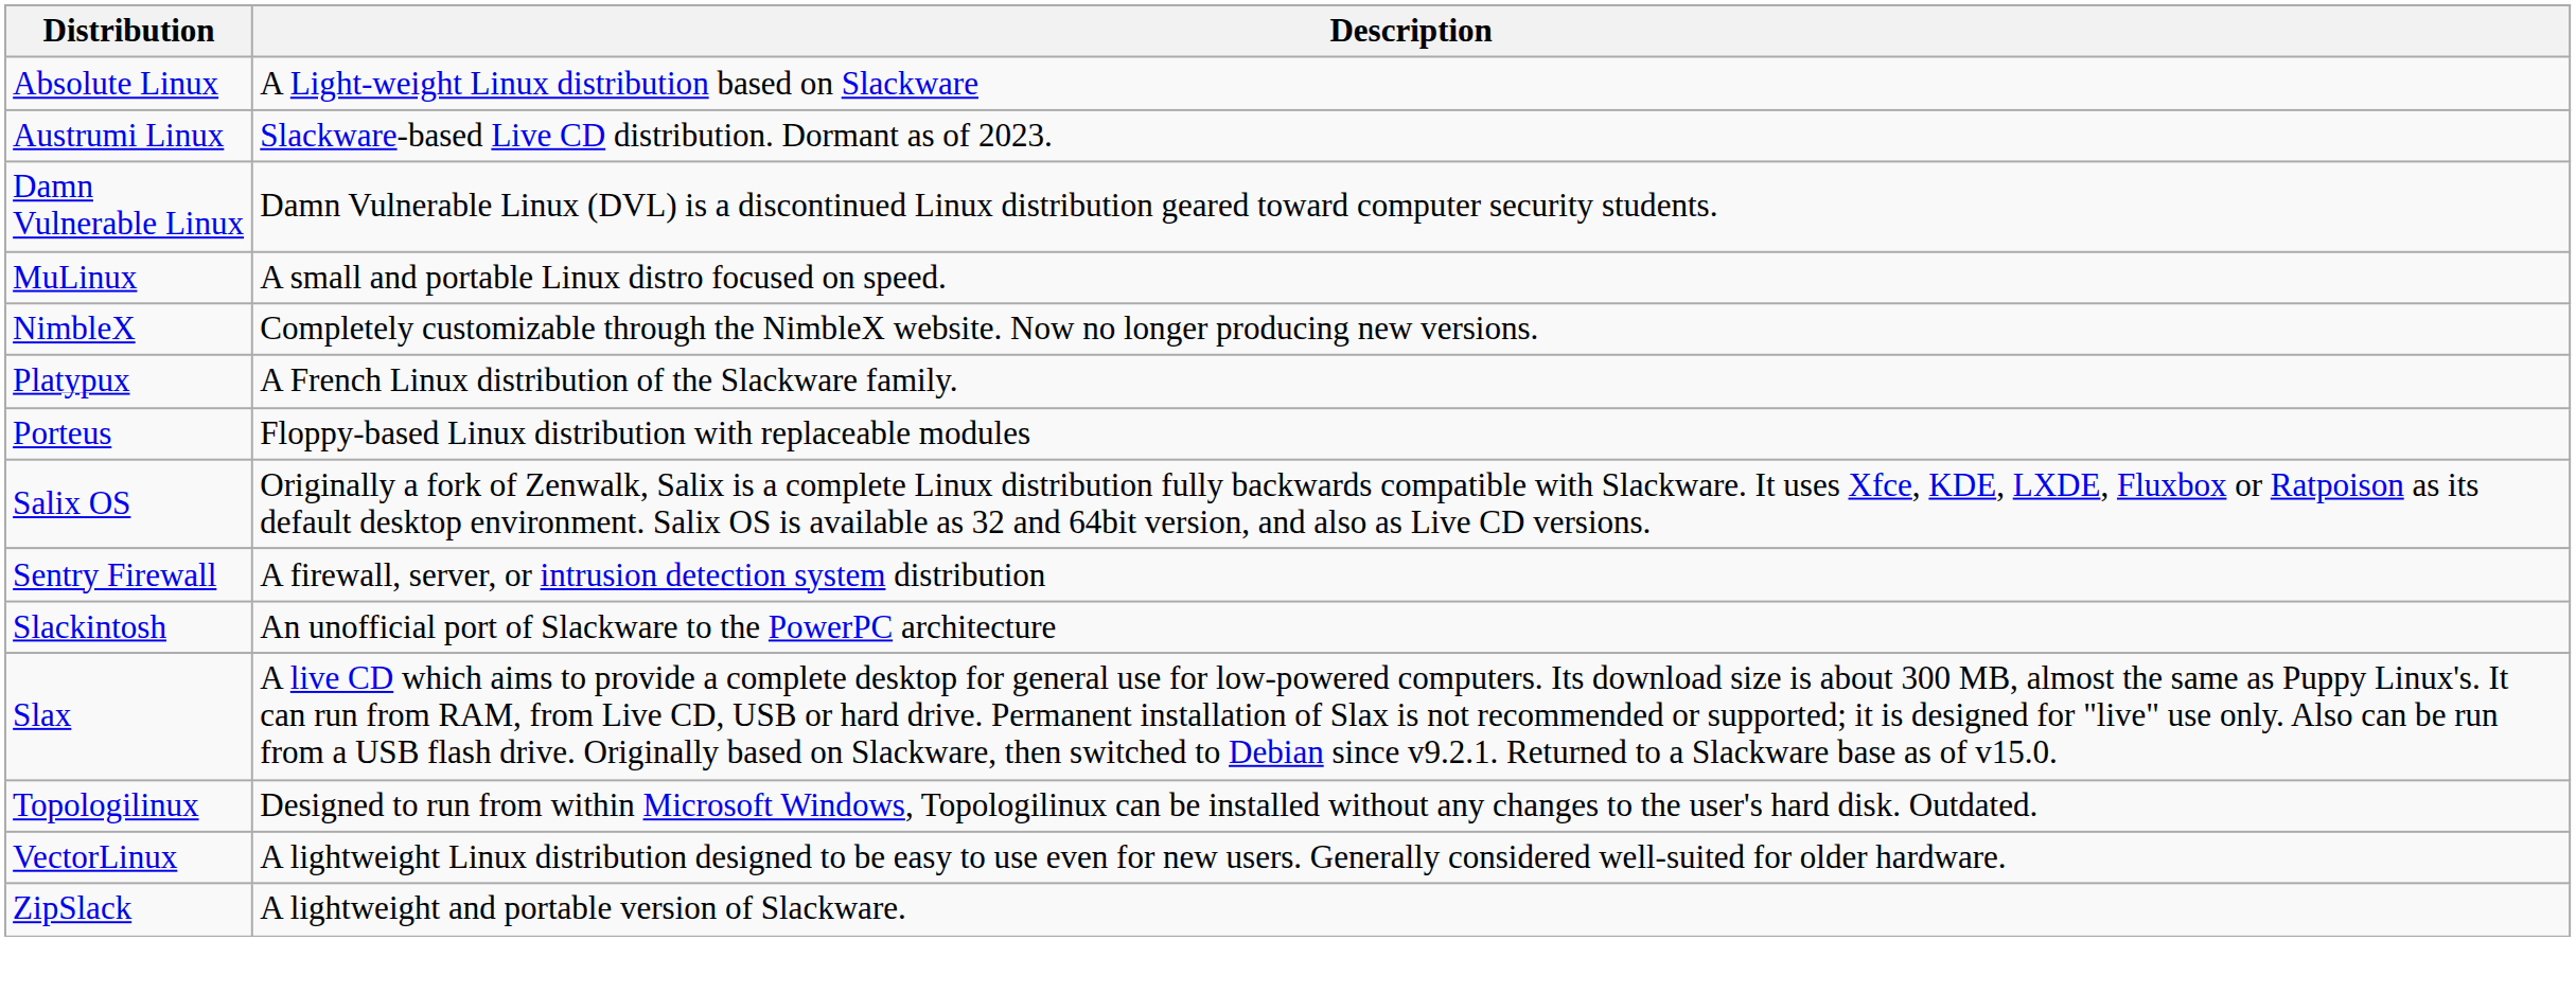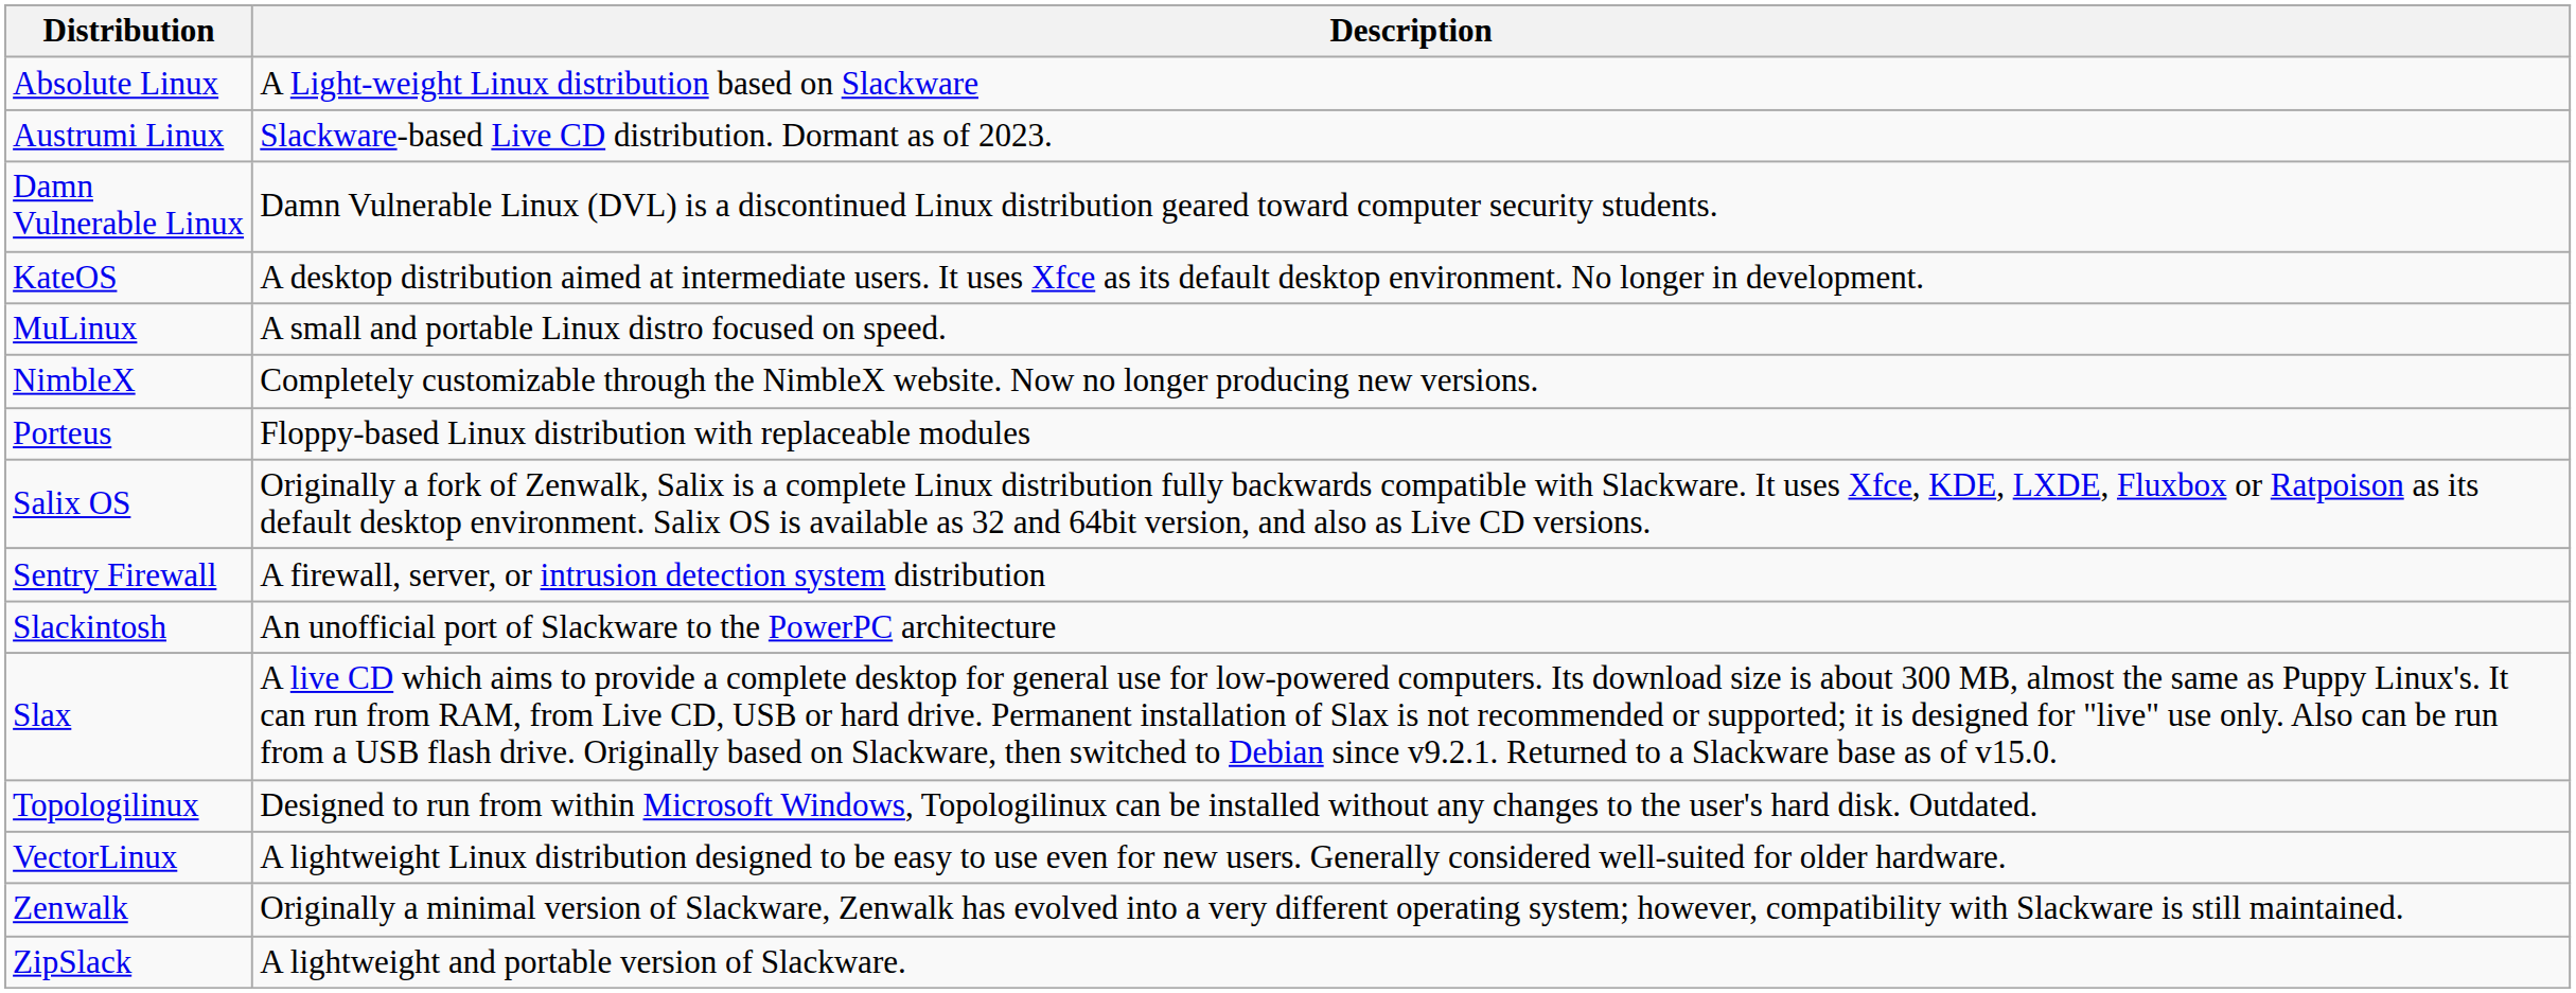 <table class="wikitable">
 <tr>
 <th>Distribution</th>
 <th>Description</th>
 </tr>
 <tr>
 <td><a href='#'>Absolute Linux</a></td>
 <td>A <a href='#'>Light-weight Linux distribution</a> based on <a href='#'>Slackware</a></td>
 </tr>
 <tr>
 <td><a href='#'>Austrumi Linux</a></td>
 <td><a href='#'>Slackware</a>-based <a href='#'>Live CD</a> distribution. Dormant as of 2023.</td>
 </tr>
 <tr>
 <td><a href='#'>Damn Vulnerable Linux</a></td>
 <td>Damn Vulnerable Linux (DVL) is a discontinued Linux distribution geared toward computer security students.</td>
 </tr>
 <tr>
+<td><a href='#'>KateOS</a></td>
+<td>A desktop distribution aimed at intermediate users. It uses <a href='#'>Xfce</a> as its default desktop environment. No longer in development.</td>
+</tr>
+<tr>
 <td><a href='#'>MuLinux</a></td>
 <td>A small and portable Linux distro focused on speed.</td>
 </tr>
 <tr>
 <td><a href='#'>NimbleX</a></td>
 <td>Completely customizable through the NimbleX website. Now no longer producing new versions.</td>
-</tr>
-<tr>
-<td><a href='#'>Platypux</a></td>
-<td>A French Linux distribution of the Slackware family.</td>
 </tr>
 <tr>
 <td><a href='#'>Porteus</a></td>
 <td>Floppy-based Linux distribution with replaceable modules</td>
 </tr>
 <tr>
 <td><a href='#'>Salix OS</a></td>
 <td>Originally a fork of Zenwalk, Salix is a complete Linux distribution fully backwards compatible with Slackware. It uses <a href='#'>Xfce</a>, <a href='#'>KDE</a>, <a href='#'>LXDE</a>, <a href='#'>Fluxbox</a> or <a href='#'>Ratpoison</a> as its default desktop environment. Salix OS is available as 32 and 64bit version, and also as Live CD versions.</td>
 </tr>
 <tr>
 <td><a href='#'>Sentry Firewall</a></td>
 <td>A firewall, server, or <a href='#'>intrusion detection system</a> distribution</td>
 </tr>
 <tr>
 <td><a href='#'>Slackintosh</a></td>
 <td>An unofficial port of Slackware to the <a href='#'>PowerPC</a> architecture</td>
 </tr>
 <tr>
 <td><a href='#'>Slax</a></td>
 <td>A <a href='#'>live CD</a> which aims to provide a complete desktop for general use for low-powered computers. Its download size is about 300 MB, almost the same as Puppy Linux's. It can run from RAM, from Live CD, USB or hard drive. Permanent installation of Slax is not recommended or supported; it is designed for "live" use only. Also can be run from a USB flash drive. Originally based on Slackware, then switched to <a href='#'>Debian</a> since v9.2.1. Returned to a Slackware base as of v15.0.</td>
 </tr>
 <tr>
 <td><a href='#'>Topologilinux</a></td>
 <td>Designed to run from within <a href='#'>Microsoft Windows</a>, Topologilinux can be installed without any changes to the user's hard disk. Outdated.</td>
 </tr>
 <tr>
 <td><a href='#'>VectorLinux</a></td>
 <td>A lightweight Linux distribution designed to be easy to use even for new users. Generally considered well-suited for older hardware.</td>
 </tr>
 <tr>
+<td><a href='#'>Zenwalk</a></td>
+<td>Originally a minimal version of Slackware, Zenwalk has evolved into a very different operating system; however, compatibility with Slackware is still maintained.</td>
+</tr>
+<tr>
 <td><a href='#'>ZipSlack</a></td>
 <td>A lightweight and portable version of Slackware.</td>
 </tr>
 </table>
